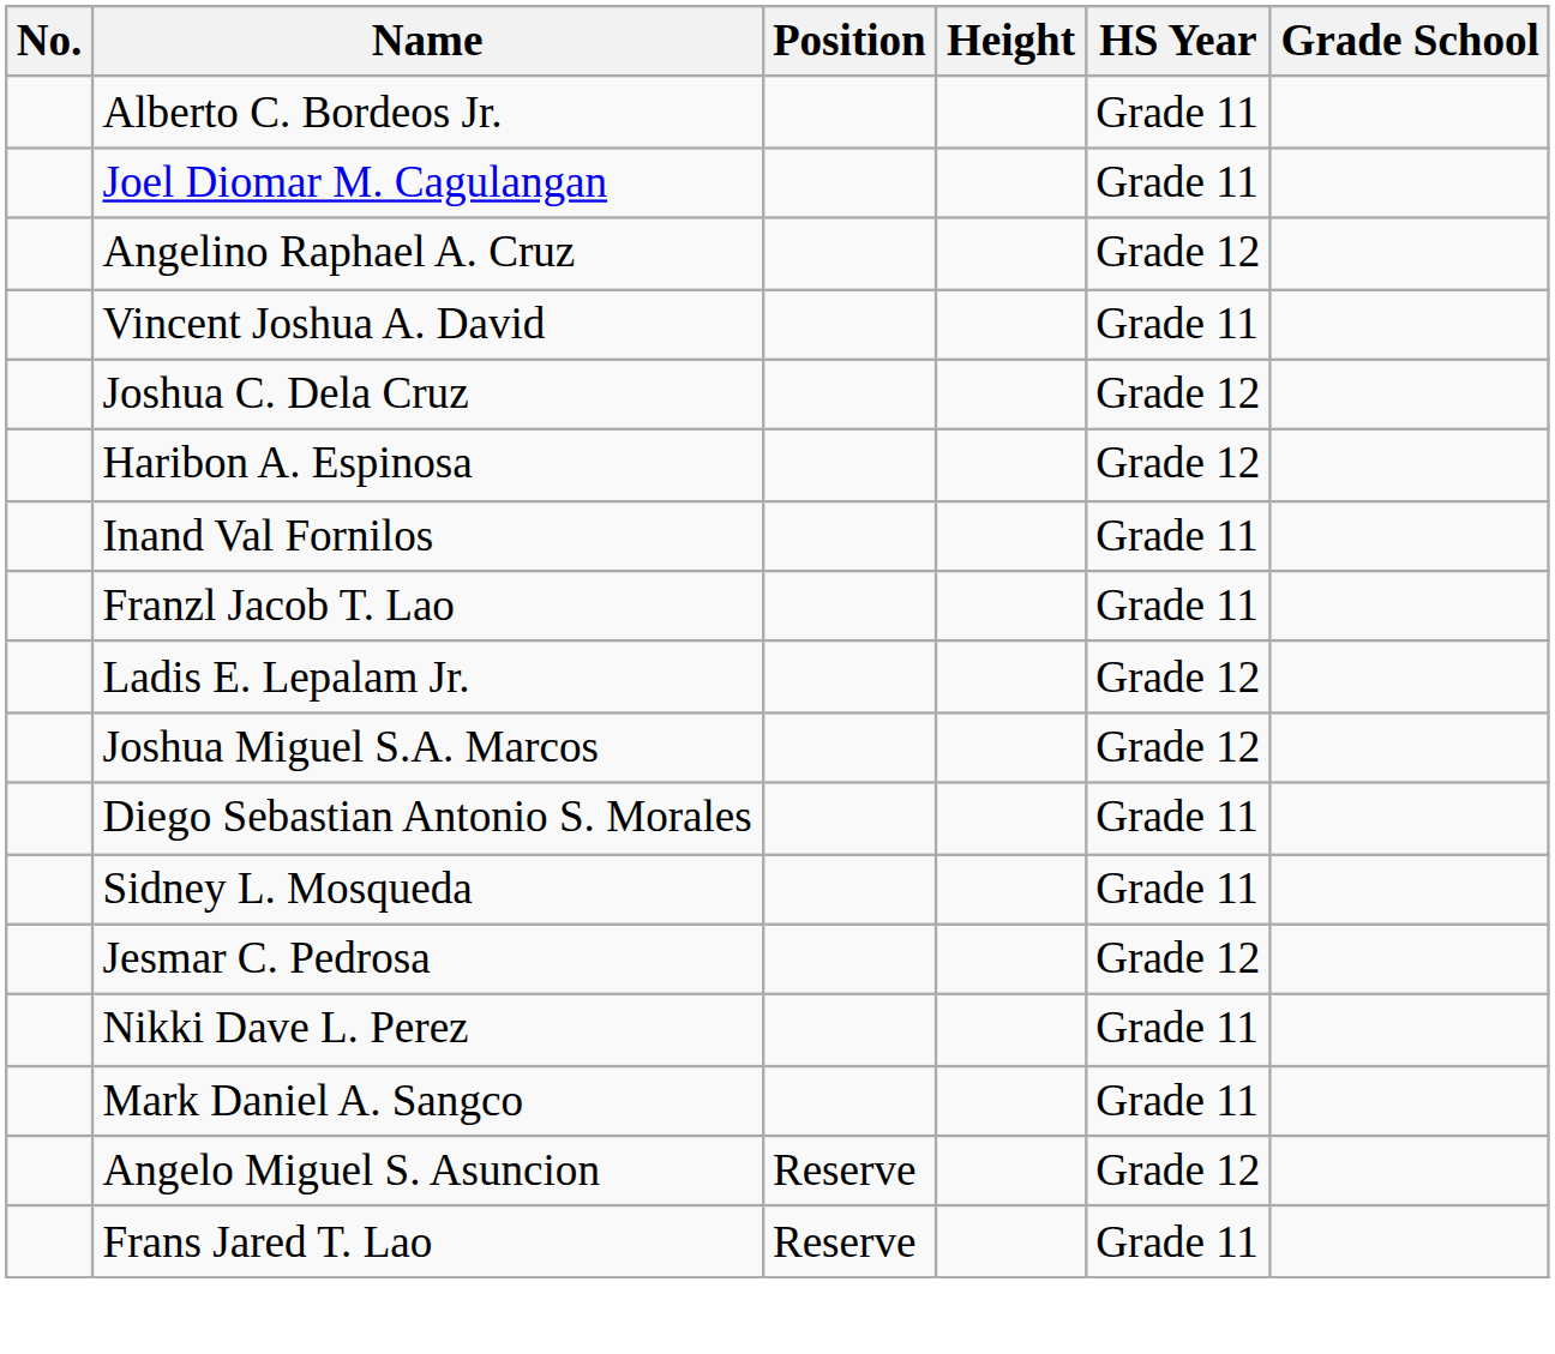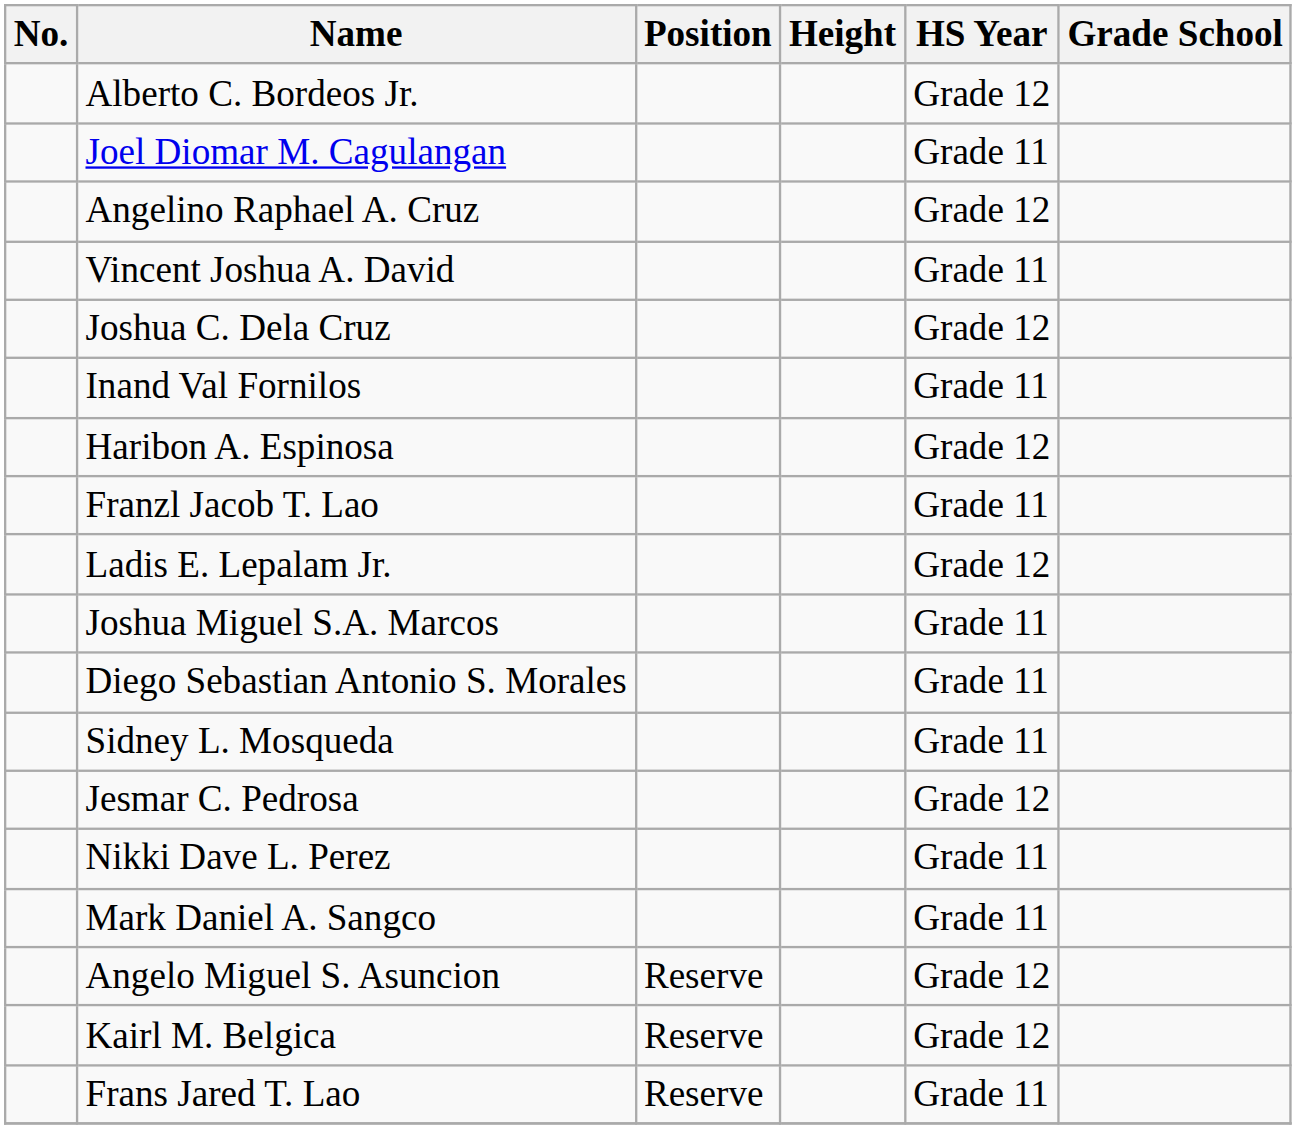 <table class="wikitable">
 <tr>
 <th>No.</th>
 <th>Name</th>
 <th>Position</th>
 <th>Height</th>
 <th>HS Year</th>
 <th>Grade School</th>
 </tr>
 <tr>
 <td></td>
 <td>Alberto C. Bordeos Jr.</td>
 <td></td>
 <td></td>
-<td>Grade 11</td>
+<td>Grade 12</td>
 <td></td>
 </tr>
 <tr>
 <td></td>
 <td><a href='#'>Joel Diomar M. Cagulangan</a></td>
 <td></td>
 <td></td>
 <td>Grade 11</td>
 <td></td>
 </tr>
 <tr>
 <td></td>
 <td>Angelino Raphael A. Cruz</td>
 <td></td>
 <td></td>
 <td>Grade 12</td>
 <td></td>
 </tr>
 <tr>
 <td></td>
 <td>Vincent Joshua A. David</td>
 <td></td>
 <td></td>
 <td>Grade 11</td>
 <td></td>
 </tr>
 <tr>
 <td></td>
 <td>Joshua C. Dela Cruz</td>
 <td></td>
 <td></td>
 <td>Grade 12</td>
 <td></td>
 </tr>
 <tr>
 <td></td>
+<td>Inand Val Fornilos</td>
+<td></td>
+<td></td>
+<td>Grade 11</td>
+<td></td>
+</tr>
+<tr>
+<td></td>
 <td>Haribon A. Espinosa</td>
 <td></td>
 <td></td>
 <td>Grade 12</td>
-<td></td>
-</tr>
-<tr>
-<td></td>
-<td>Inand Val Fornilos</td>
-<td></td>
-<td></td>
-<td>Grade 11</td>
 <td></td>
 </tr>
 <tr>
 <td></td>
 <td>Franzl Jacob T. Lao</td>
 <td></td>
 <td></td>
 <td>Grade 11</td>
 <td></td>
 </tr>
 <tr>
 <td></td>
 <td>Ladis E. Lepalam Jr.</td>
 <td></td>
 <td></td>
 <td>Grade 12</td>
 <td></td>
 </tr>
 <tr>
 <td></td>
 <td>Joshua Miguel S.A. Marcos</td>
 <td></td>
 <td></td>
-<td>Grade 12</td>
+<td>Grade 11</td>
 <td></td>
 </tr>
 <tr>
 <td></td>
 <td>Diego Sebastian Antonio S. Morales</td>
 <td></td>
 <td></td>
 <td>Grade 11</td>
 <td></td>
 </tr>
 <tr>
 <td></td>
 <td>Sidney L. Mosqueda</td>
 <td></td>
 <td></td>
 <td>Grade 11</td>
 <td></td>
 </tr>
 <tr>
 <td></td>
 <td>Jesmar C. Pedrosa</td>
 <td></td>
 <td></td>
 <td>Grade 12</td>
 <td></td>
 </tr>
 <tr>
 <td></td>
 <td>Nikki Dave L. Perez</td>
 <td></td>
 <td></td>
 <td>Grade 11</td>
 <td></td>
 </tr>
 <tr>
 <td></td>
 <td>Mark Daniel A. Sangco</td>
 <td></td>
 <td></td>
 <td>Grade 11</td>
 <td></td>
 </tr>
 <tr>
 <td></td>
 <td>Angelo Miguel S. Asuncion</td>
 <td>Reserve</td>
 <td></td>
 <td>Grade 12</td>
 <td></td>
 </tr>
 <tr>
 <td></td>
+<td>Kairl M. Belgica</td>
+<td>Reserve</td>
+<td></td>
+<td>Grade 12</td>
+<td></td>
+</tr>
+<tr>
+<td></td>
 <td>Frans Jared T. Lao</td>
 <td>Reserve</td>
 <td></td>
 <td>Grade 11</td>
 <td></td>
 </tr>
 <tr>
 </tr>
 </table>
